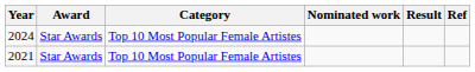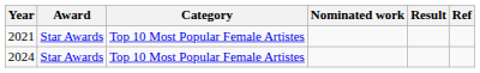 <table class="wikitable sortable">
 <tr>
 <th>Year</th>
 <th>Award</th>
 <th>Category</th>
 <th>Nominated work</th>
 <th>Result</th>
 <th class="unsortable">Ref</th>
 </tr>
 <tr>
+<td>2021</td>
+<td><a href='#'>Star Awards</a></td>
+<td><a href='#'>Top 10 Most Popular Female Artistes</a></td>
+<td></td>
+<td></td>
+<td></td>
+</tr>
+<tr>
 <td>2024</td>
 <td><a href='#'>Star Awards</a></td>
 <td><a href='#'>Top 10 Most Popular Female Artistes</a></td>
 <td></td>
 <td></td>
 <td></td>
 </tr>
-<tr>
-<td>2021</td>
-<td><a href='#'>Star Awards</a></td>
-<td><a href='#'>Top 10 Most Popular Female Artistes</a></td>
-<td></td>
-<td></td>
-<td></td>
-</tr>
 </table>
